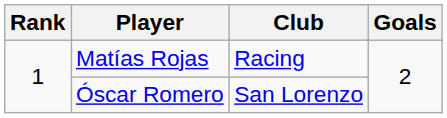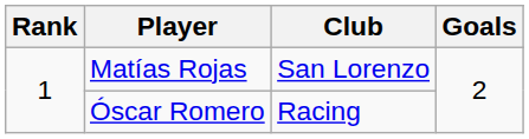 <table class="wikitable" border="1">
 <tr>
 <th>Rank</th>
 <th>Player</th>
 <th>Club</th>
 <th>Goals</th>
 </tr>
 <tr>
 <td align=center rowspan=2>1</td>
 <td> <a href='#'>Matías Rojas</a></td>
-<td><a href='#'>Racing</a></td>
+<td><a href='#'>San Lorenzo</a></td>
 <td align=center rowspan=2>2</td>
 </tr>
 <tr>
 <td> <a href='#'>Óscar Romero</a></td>
-<td><a href='#'>San Lorenzo</a></td>
+<td><a href='#'>Racing</a></td>
 </tr>
 </table>
